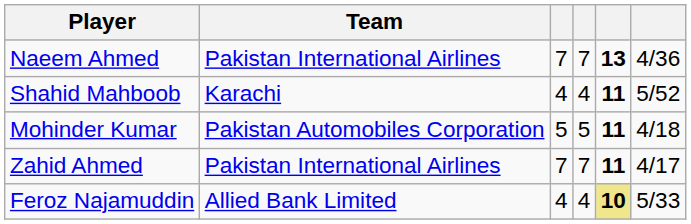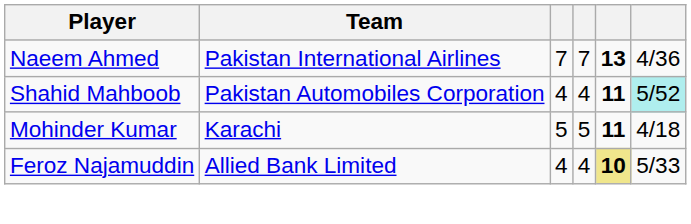 <table class="wikitable"  style="text-align: center;">
 <tr>
 <th class="unsortable">Player</th>
 <th>Team</th>
 <th></th>
 <th></th>
 <th></th>
 <th></th>
 </tr>
 <tr>
 <td style="text-align:left"><a href='#'>Naeem Ahmed</a></td>
 <td style="text-align:left"><a href='#'>Pakistan International Airlines</a></td>
 <td>7</td>
 <td>7</td>
 <td><strong>13</strong></td>
 <td>4/36</td>
 </tr>
 <tr>
 <td style="text-align:left"><a href='#'>Shahid Mahboob</a></td>
-<td style="text-align:left"><a href='#'>Karachi</a></td>
+<td style="text-align:left"><a href='#'>Pakistan Automobiles Corporation</a></td>
 <td>4</td>
 <td>4</td>
 <td><strong>11</strong></td>
-<td>5/52</td>
+<td style="background: paleturquoise;">5/52</td>
 </tr>
 <tr>
 <td style="text-align:left"><a href='#'>Mohinder Kumar</a></td>
-<td style="text-align:left"><a href='#'>Pakistan Automobiles Corporation</a></td>
+<td style="text-align:left"><a href='#'>Karachi</a></td>
 <td>5</td>
 <td>5</td>
 <td><strong>11</strong></td>
 <td>4/18</td>
-</tr>
-<tr>
-<td style="text-align:left"><a href='#'>Zahid Ahmed</a></td>
-<td style="text-align:left"><a href='#'>Pakistan International Airlines</a></td>
-<td>7</td>
-<td>7</td>
-<td><strong>11</strong></td>
-<td>4/17</td>
 </tr>
 <tr>
 <td style="text-align:left"><a href='#'>Feroz Najamuddin</a></td>
 <td style="text-align:left"><a href='#'>Allied Bank Limited</a></td>
 <td>4</td>
 <td>4</td>
 <td style="background: khaki;"><strong>10</strong></td>
 <td>5/33</td>
 </tr>
 </table>
